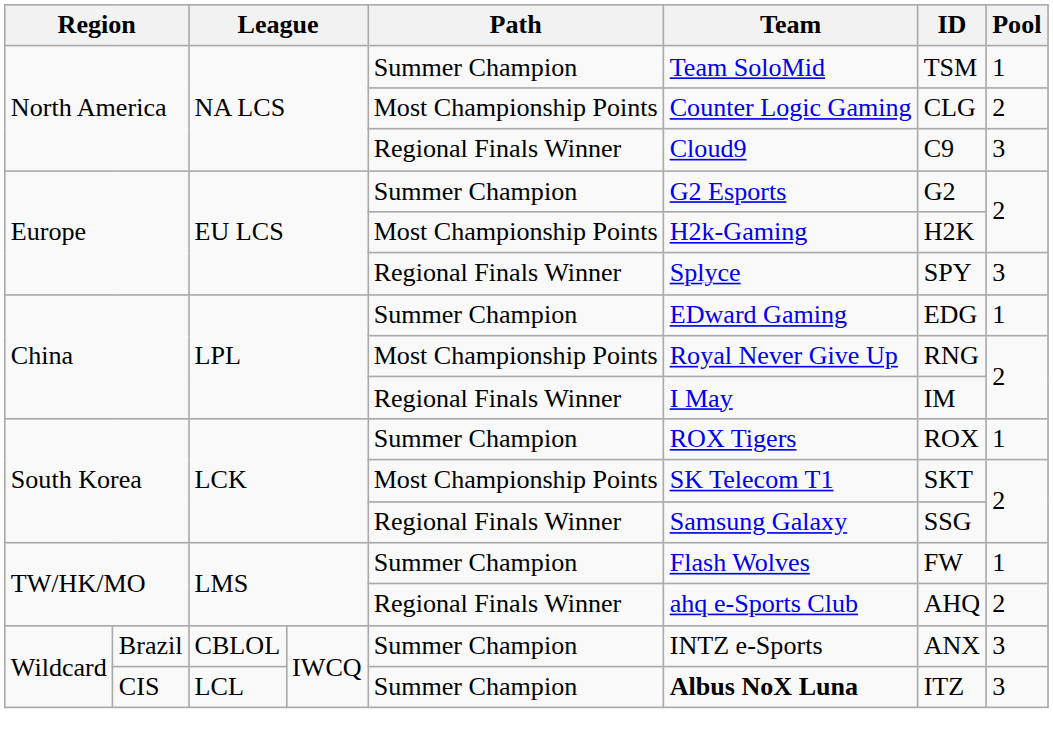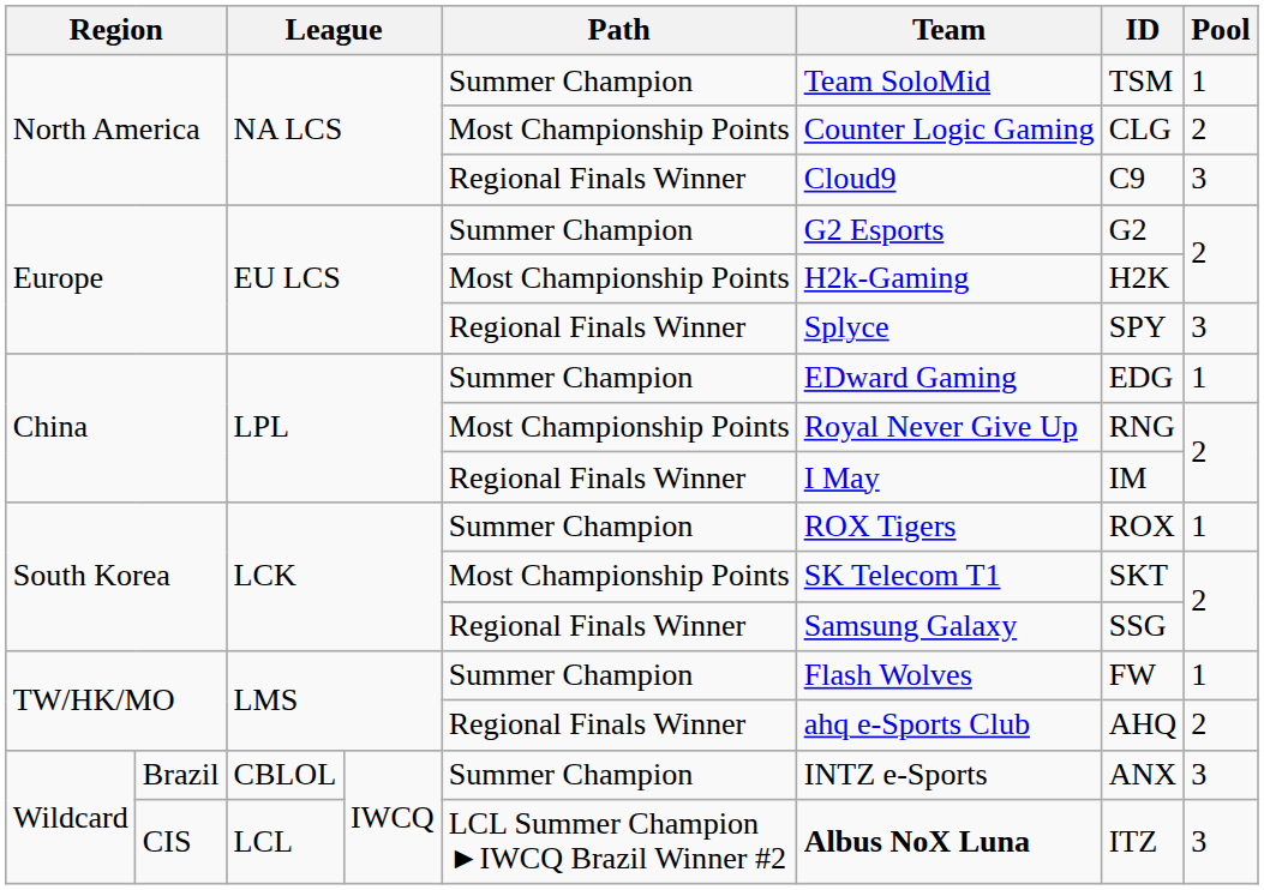 <table class="wikitable">
 <tr>
 <th colspan="2">Region</th>
 <th colspan="2"><strong>League</strong></th>
 <th>Path</th>
 <th>Team</th>
 <th>ID</th>
 <th>Pool</th>
 </tr>
 <tr>
 <td colspan="2" rowspan="3">North America</td>
 <td colspan="2" rowspan="3" title="North American League of Legends Championship Series">NA LCS</td>
 <td>Summer Champion</td>
 <td> <a href='#'>Team SoloMid</a></td>
 <td>TSM</td>
 <td>1</td>
 </tr>
 <tr>
 <td>Most Championship Points</td>
 <td> <a href='#'>Counter Logic Gaming</a></td>
 <td>CLG</td>
 <td>2</td>
 </tr>
 <tr>
 <td>Regional Finals Winner</td>
 <td> <a href='#'>Cloud9</a></td>
 <td>C9</td>
 <td>3</td>
 </tr>
 <tr>
 <td colspan="2" rowspan="3">Europe</td>
 <td colspan="2" rowspan="3" title="European League of Legends Championship Series">EU LCS</td>
 <td>Summer Champion</td>
 <td> <a href='#'>G2 Esports</a></td>
 <td>G2</td>
 <td rowspan="2">2</td>
 </tr>
 <tr>
 <td>Most Championship Points</td>
 <td> <a href='#'>H2k-Gaming</a></td>
 <td>H2K</td>
 </tr>
 <tr>
 <td>Regional Finals Winner</td>
 <td> <a href='#'>Splyce</a></td>
 <td>SPY</td>
 <td>3</td>
 </tr>
 <tr>
 <td colspan="2" rowspan="3">China</td>
 <td colspan="2" rowspan="3" title="League of Legends Pro League">LPL</td>
 <td>Summer Champion</td>
 <td> <a href='#'>EDward Gaming</a></td>
 <td>EDG</td>
 <td>1</td>
 </tr>
 <tr>
 <td>Most Championship Points</td>
 <td> <a href='#'>Royal Never Give Up</a></td>
 <td>RNG</td>
 <td rowspan="2">2</td>
 </tr>
 <tr>
 <td>Regional Finals Winner</td>
 <td> <a href='#'>I May</a></td>
 <td>IM</td>
 </tr>
 <tr>
 <td colspan="2" rowspan="3">South Korea</td>
 <td colspan="2" rowspan="3" title="League of Legends Champions Korea">LCK</td>
 <td>Summer Champion</td>
 <td> <a href='#'>ROX Tigers</a></td>
 <td>ROX</td>
 <td>1</td>
 </tr>
 <tr>
 <td>Most Championship Points</td>
 <td> <a href='#'>SK Telecom T1</a></td>
 <td>SKT</td>
 <td rowspan="2">2</td>
 </tr>
 <tr>
 <td>Regional Finals Winner</td>
 <td> <a href='#'>Samsung Galaxy</a></td>
 <td>SSG</td>
 </tr>
 <tr>
 <td colspan="2" rowspan="2" title="Taiwan/Hong Kong/Macau">TW/HK/MO</td>
 <td colspan="2" rowspan="2" title="League of Legends Master Series">LMS</td>
 <td>Summer Champion</td>
 <td> <a href='#'>Flash Wolves</a></td>
 <td>FW</td>
 <td>1</td>
 </tr>
 <tr>
 <td>Regional Finals Winner</td>
 <td> <a href='#'>ahq e-Sports Club</a></td>
 <td>AHQ</td>
 <td>2</td>
 </tr>
 <tr>
 <td rowspan="2">Wildcard</td>
 <td>Brazil</td>
 <td title="Campeonato Brasileiro de League of Legends">CBLOL</td>
 <td rowspan="2" title="International Wildcard Qualifier">IWCQ</td>
 <td>Summer Champion</td>
 <td> INTZ e-Sports</td>
 <td>ANX</td>
 <td>3</td>
 </tr>
 <tr>
 <td title="Commonwealth of Independent States">CIS</td>
 <td title="League of Legends Continental League">LCL</td>
-<td>Summer Champion</td>
+<td>LCL Summer Champion<br>►IWCQ Brazil Winner #2</td>
 <td><strong> Albus NoX Luna</strong></td>
 <td>ITZ</td>
 <td>3</td>
 </tr>
 </table>
